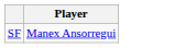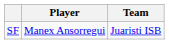 <table class="wikitable">
 <tr>
 <th style="text-align:center;"></th>
 <th style="text-align:center;">Player</th>
+<th style="text-align:center;">Team</th>
 </tr>
 <tr>
 <td style="text-align:center;"><a href='#'>SF</a></td>
 <td> <a href='#'>Manex Ansorregui</a></td>
+<td><a href='#'>Juaristi ISB</a></td>
 </tr>
 </table>
